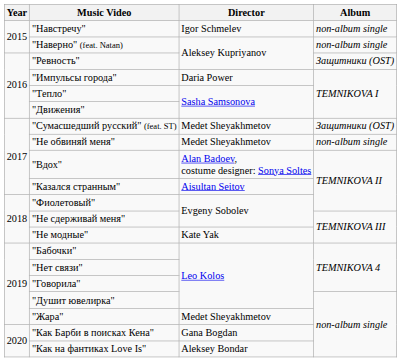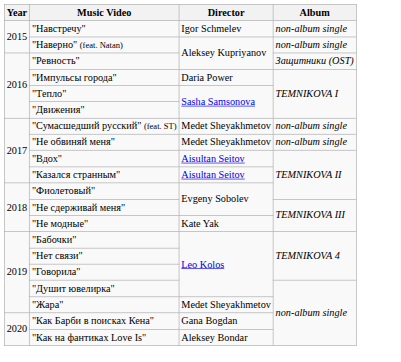 <table class="wikitable">
 <tr>
 <th>Year</th>
 <th>Music Video</th>
 <th>Director</th>
 <th>Album</th>
 </tr>
 <tr>
 <td rowspan="2">2015</td>
 <td>"Навстречу"</td>
 <td>Igor Schmelev</td>
 <td><em>non-album single</em></td>
 </tr>
 <tr>
 <td>"Наверно" <small>(feat. Natan)</small></td>
 <td rowspan="2">Aleksey Kupriyanov</td>
 <td><em>non-album single</em></td>
 </tr>
 <tr>
 <td rowspan="4">2016</td>
 <td>"Ревность"</td>
 <td><em>Защитники (OST)</em></td>
 </tr>
 <tr>
 <td>"Импульсы города"</td>
 <td>Daria Power</td>
 <td rowspan="3"><em>TEMNIKOVA I</em></td>
 </tr>
 <tr>
 <td>"Тепло"</td>
 <td rowspan="2"><a href='#'>Sasha Samsonova</a></td>
 </tr>
 <tr>
 <td>"Движения"</td>
 </tr>
 <tr>
 <td rowspan="4">2017</td>
 <td>"Сумасшедший русский" <small>(feat. ST)</small></td>
 <td>Medet Sheyakhmetov</td>
-<td><em>Защитники (OST)</em></td>
+<td><em>non-album single</em></td>
 </tr>
 <tr>
 <td>"Не обвиняй меня"</td>
 <td>Medet Sheyakhmetov</td>
 <td><em>non-album single</em></td>
 </tr>
 <tr>
 <td>"Вдох"</td>
-<td><a href='#'>Alan Badoev</a>,<br>costume designer: <a href='#'>Sonya Soltes</a></td>
+<td><a href='#'>Aisultan Seitov</a></td>
 <td rowspan="3"><em>TEMNIKOVA II</em></td>
 </tr>
 <tr>
 <td>"Казался странным"</td>
 <td><a href='#'>Aisultan Seitov</a></td>
 </tr>
 <tr>
 <td rowspan="3">2018</td>
 <td>"Фиолетовый"</td>
 <td rowspan="2">Evgeny Sobolev</td>
 </tr>
 <tr>
 <td>"Не сдерживай меня"</td>
 <td rowspan="2"><em>TEMNIKOVA III</em></td>
 </tr>
 <tr>
 <td>"Не модные"</td>
 <td>Kate Yak</td>
 </tr>
 <tr>
 <td rowspan="5">2019</td>
 <td>"Бабочки"</td>
 <td rowspan="4"><a href='#'>Leo Kolos</a></td>
 <td rowspan="3"><em>TEMNIKOVA 4</em></td>
 </tr>
 <tr>
 <td>"Нет связи"</td>
 </tr>
 <tr>
 <td>"Говорила"</td>
 </tr>
 <tr>
 <td>"Душит ювелирка"</td>
 <td rowspan="4"><em>non-album single</em></td>
 </tr>
 <tr>
 <td>"Жара"</td>
 <td>Medet Sheyakhmetov</td>
 </tr>
 <tr>
 <td rowspan="2">2020</td>
 <td>"Как Барби в поисках Кена"</td>
 <td>Gana Bogdan</td>
 </tr>
 <tr>
 <td>"Как на фантиках Love Is"</td>
 <td>Aleksey Bondar</td>
 </tr>
 </table>
